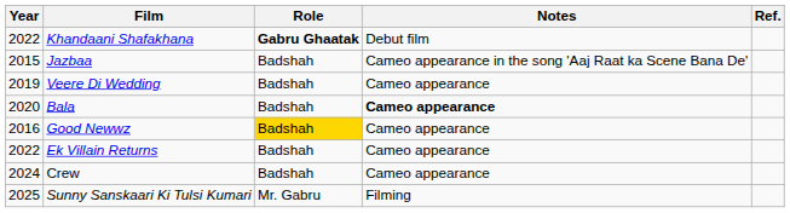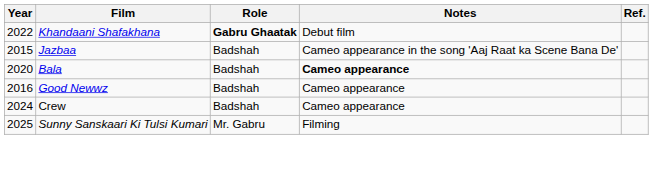 <table class="wikitable sortable">
 <tr>
 <th>Year</th>
 <th>Film</th>
 <th>Role</th>
 <th>Notes</th>
 <th>Ref.</th>
 </tr>
 <tr>
 <td>2022</td>
 <td><em><a href='#'>Khandaani Shafakhana</a></em></td>
 <td><strong>Gabru Ghaatak</strong></td>
 <td>Debut film</td>
 <td></td>
 </tr>
 <tr>
 <td>2015</td>
 <td><em><a href='#'>Jazbaa</a></em></td>
 <td>Badshah</td>
 <td>Cameo appearance in the song 'Aaj Raat ka Scene Bana De'</td>
 <td></td>
 </tr>
 <tr>
-<td>2019</td>
-<td><em><a href='#'>Veere Di Wedding</a></em></td>
-<td>Badshah</td>
-<td>Cameo appearance</td>
-<td></td>
-</tr>
-<tr>
 <td>2020</td>
 <td><em><a href='#'>Bala</a></em></td>
 <td>Badshah</td>
 <td><strong>Cameo appearance</strong></td>
 <td></td>
 </tr>
 <tr>
 <td>2016</td>
 <td><em><a href='#'>Good Newwz</a></em></td>
-<td style="background: gold;">Badshah</td>
-<td>Cameo appearance</td>
-<td></td>
-</tr>
-<tr>
-<td>2022</td>
-<td><em><a href='#'>Ek Villain Returns</a></em></td>
 <td>Badshah</td>
 <td>Cameo appearance</td>
 <td></td>
 </tr>
 <tr>
 <td>2024</td>
 <td>Crew</td>
 <td>Badshah</td>
 <td>Cameo appearance</td>
 <td></td>
 </tr>
 <tr>
 <td>2025</td>
 <td><em>Sunny Sanskaari Ki Tulsi Kumari</em></td>
 <td>Mr. Gabru</td>
 <td>Filming</td>
 <td></td>
 </tr>
 </table>
